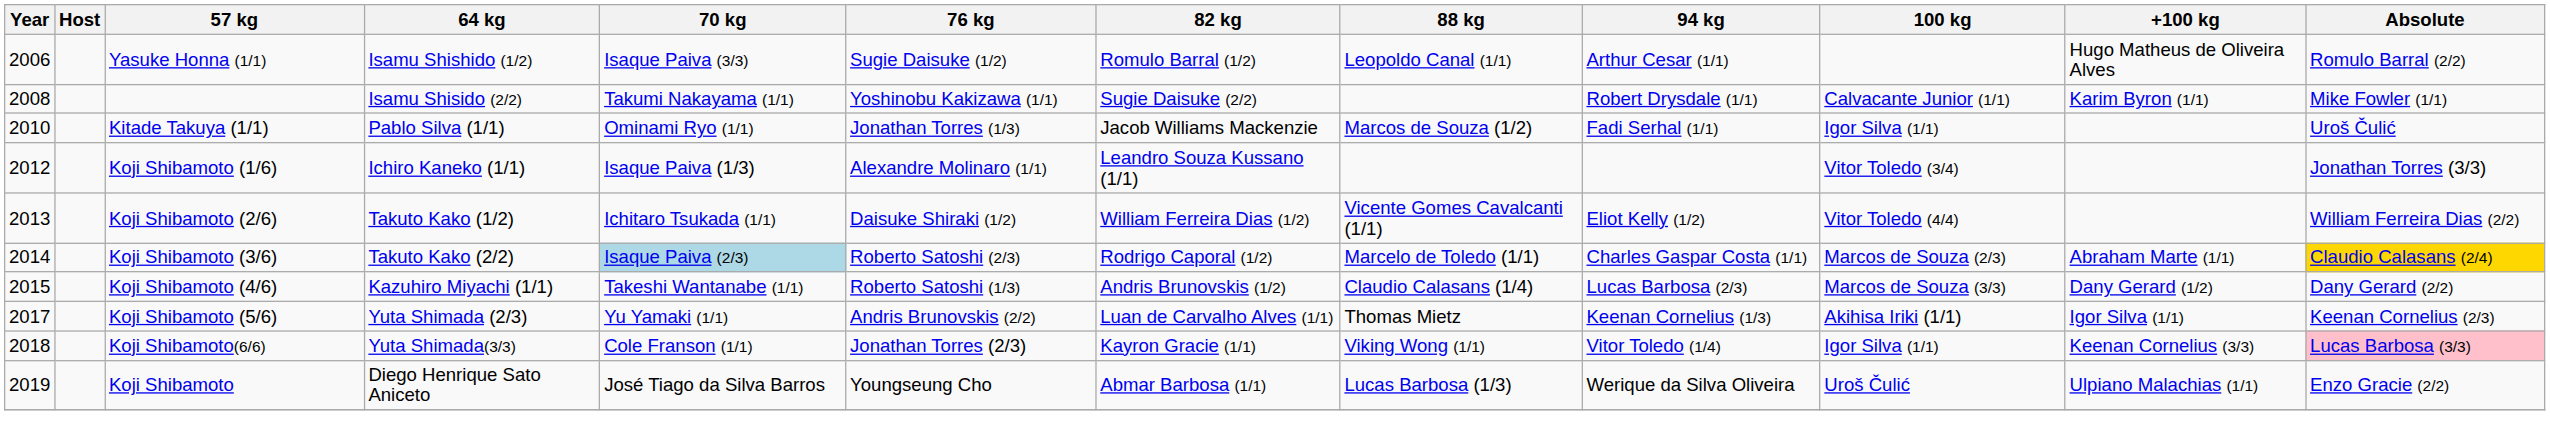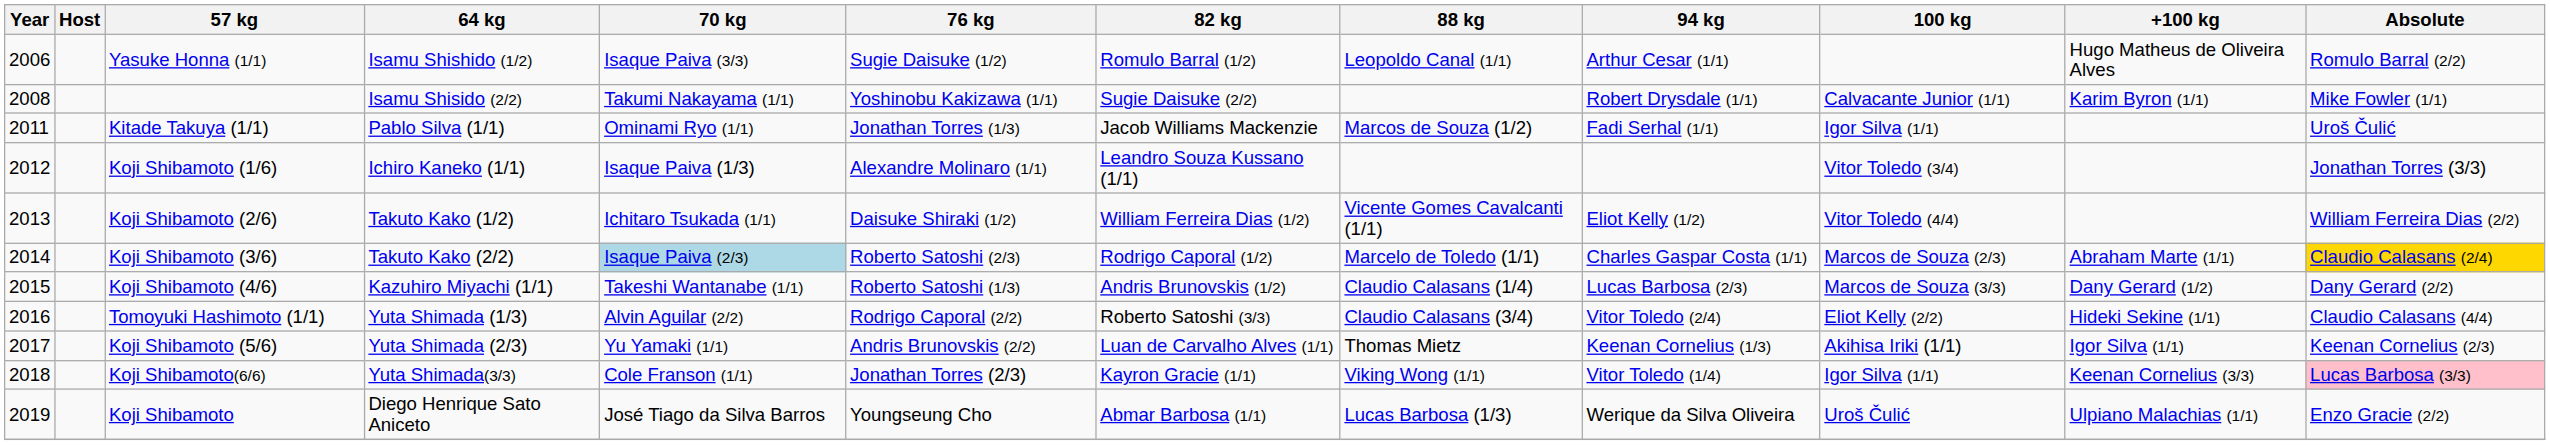 <table class="wikitable sortable" style="font-size: 90%">
 <tr>
 <th>Year</th>
 <th>Host</th>
 <th width=300>57 kg</th>
 <th width=275>64 kg</th>
 <th width=300>70 kg</th>
 <th width=300>76 kg</th>
 <th width=300>82 kg</th>
 <th width=300>88 kg</th>
 <th width=300>94 kg</th>
 <th width=300>100 kg</th>
 <th width=300>+100 kg</th>
 <th width=300>Absolute</th>
 </tr>
 <tr>
 <td>2006</td>
 <td></td>
 <td> <a href='#'>Yasuke Honna</a> <small>(1/1)</small></td>
 <td> <a href='#'>Isamu Shishido</a> <small>(1/2)</small></td>
 <td> <a href='#'>Isaque Paiva</a> <small>(3/3)</small></td>
 <td> <a href='#'>Sugie Daisuke</a> <small>(1/2)</small></td>
 <td> <a href='#'>Romulo Barral</a> <small>(1/2)</small></td>
 <td> <a href='#'>Leopoldo Canal</a> <small>(1/1)</small></td>
 <td> <a href='#'>Arthur Cesar</a> <small>(1/1)</small></td>
 <td></td>
 <td>Hugo Matheus de Oliveira Alves</td>
 <td> <a href='#'>Romulo Barral</a> <small>(2/2)</small></td>
 </tr>
 <tr>
 <td>2008</td>
 <td></td>
 <td></td>
 <td> <a href='#'>Isamu Shisido</a> <small>(2/2)</small></td>
 <td> <a href='#'>Takumi Nakayama</a> <small>(1/1)</small></td>
 <td> <a href='#'>Yoshinobu Kakizawa</a> <small>(1/1)</small></td>
 <td> <a href='#'>Sugie Daisuke</a> <small>(2/2)</small></td>
 <td></td>
 <td> <a href='#'>Robert Drysdale</a> <small>(1/1)</small></td>
 <td> <a href='#'>Calvacante Junior</a> <small>(1/1)</small></td>
 <td> <a href='#'>Karim Byron</a> <small>(1/1)</small></td>
 <td> <a href='#'>Mike Fowler</a> <small>(1/1)</small></td>
 </tr>
 <tr>
-<td>2010</td>
+<td>2011</td>
 <td></td>
 <td> <a href='#'>Kitade Takuya</a> (1/1)</td>
 <td> <a href='#'>Pablo Silva</a> (1/1)</td>
 <td> <a href='#'>Ominami Ryo</a> <small>(1/1)</small></td>
 <td> <a href='#'>Jonathan Torres</a> <small>(1/3)</small></td>
 <td>Jacob Williams Mackenzie</td>
 <td> <a href='#'>Marcos de Souza</a> (1/2)</td>
 <td> <a href='#'>Fadi Serhal</a> <small>(1/1)</small></td>
 <td> <a href='#'>Igor Silva</a> <small>(1/1)</small></td>
 <td></td>
 <td> <a href='#'>Uroš Čulić</a></td>
 </tr>
 <tr>
 <td>2012</td>
 <td></td>
 <td> <a href='#'>Koji Shibamoto</a> (1/6)</td>
 <td> <a href='#'>Ichiro Kaneko</a> (1/1)</td>
 <td> <a href='#'>Isaque Paiva</a> (1/3)</td>
 <td> <a href='#'>Alexandre Molinaro</a> <small>(1/1)</small></td>
 <td> <a href='#'>Leandro Souza Kussano</a> (1/1)</td>
 <td></td>
 <td></td>
 <td> <a href='#'>Vitor Toledo</a> <small>(3/4)</small></td>
 <td></td>
 <td> <a href='#'>Jonathan Torres</a> (3/3)</td>
 </tr>
 <tr>
 <td>2013</td>
 <td></td>
 <td> <a href='#'>Koji Shibamoto</a> (2/6)</td>
 <td> <a href='#'>Takuto Kako</a> (1/2)</td>
 <td> <a href='#'>Ichitaro Tsukada</a> <small>(1/1)</small></td>
 <td> <a href='#'>Daisuke Shiraki</a> <small>(1/2)</small></td>
 <td> <a href='#'>William Ferreira Dias</a> <small>(1/2)</small></td>
 <td> <a href='#'>Vicente Gomes Cavalcanti</a> (1/1)</td>
 <td> <a href='#'>Eliot Kelly</a> <small>(1/2)</small></td>
 <td> <a href='#'>Vitor Toledo</a> <small>(4/4)</small></td>
 <td></td>
 <td> <a href='#'>William Ferreira Dias</a> <small>(2/2)</small></td>
 </tr>
 <tr>
 <td>2014</td>
 <td></td>
 <td> <a href='#'>Koji Shibamoto</a> (3/6)</td>
 <td> <a href='#'>Takuto Kako</a> (2/2)</td>
 <td style="background: lightblue;"> <a href='#'>Isaque Paiva</a> <small>(2/3)</small></td>
 <td> <a href='#'>Roberto Satoshi</a> <small>(2/3)</small></td>
 <td> <a href='#'>Rodrigo Caporal</a> <small>(1/2)</small></td>
 <td> <a href='#'>Marcelo de Toledo</a> (1/1)</td>
 <td> <a href='#'>Charles Gaspar Costa</a> <small>(1/1)</small></td>
 <td> <a href='#'>Marcos de Souza</a> <small>(2/3)</small></td>
 <td> <a href='#'>Abraham Marte</a> <small>(1/1)</small></td>
 <td style="background: gold;"> <a href='#'>Claudio Calasans</a> <small>(2/4)</small></td>
 </tr>
 <tr>
 <td>2015</td>
 <td></td>
 <td> <a href='#'>Koji Shibamoto</a> (4/6)</td>
 <td> <a href='#'>Kazuhiro Miyachi</a> (1/1)</td>
 <td> <a href='#'>Takeshi Wantanabe</a> <small>(1/1)</small></td>
 <td> <a href='#'>Roberto Satoshi</a> <small>(1/3)</small></td>
 <td> <a href='#'>Andris Brunovskis</a> <small>(1/2)</small></td>
 <td> <a href='#'>Claudio Calasans</a> (1/4)</td>
 <td> <a href='#'>Lucas Barbosa</a> <small>(2/3)</small></td>
 <td> <a href='#'>Marcos de Souza</a> <small>(3/3)</small></td>
 <td> <a href='#'>Dany Gerard</a> <small>(1/2)</small></td>
 <td> <a href='#'>Dany Gerard</a> <small>(2/2)</small></td>
 </tr>
 <tr>
+<td>2016</td>
+<td></td>
+<td> <a href='#'>Tomoyuki Hashimoto</a> (1/1)</td>
+<td> <a href='#'>Yuta Shimada</a> (1/3)</td>
+<td> <a href='#'>Alvin Aguilar</a> <small>(2/2)</small></td>
+<td> <a href='#'>Rodrigo Caporal</a> <small>(2/2)</small></td>
+<td> Roberto Satoshi <small>(3/3)</small></td>
+<td> <a href='#'>Claudio Calasans</a> (3/4)</td>
+<td> <a href='#'>Vitor Toledo</a> <small>(2/4)</small></td>
+<td> <a href='#'>Eliot Kelly</a> <small>(2/2)</small></td>
+<td> <a href='#'>Hideki Sekine</a> <small>(1/1)</small></td>
+<td> <a href='#'>Claudio Calasans</a> <small>(4/4)</small></td>
+</tr>
+<tr>
 <td>2017</td>
 <td></td>
 <td> <a href='#'>Koji Shibamoto</a> (5/6)</td>
 <td> <a href='#'>Yuta Shimada</a> (2/3)</td>
 <td> <a href='#'>Yu Yamaki</a> <small>(1/1)</small></td>
 <td> <a href='#'>Andris Brunovskis</a> <small>(2/2)</small></td>
 <td> <a href='#'>Luan de Carvalho Alves</a> <small>(1/1)</small></td>
 <td>Thomas Mietz</td>
 <td> <a href='#'>Keenan Cornelius</a> <small>(1/3)</small></td>
 <td> <a href='#'>Akihisa Iriki</a> (1/1)</td>
 <td> <a href='#'>Igor Silva</a> <small>(1/1)</small></td>
 <td> <a href='#'>Keenan Cornelius</a> <small>(2/3)</small></td>
 </tr>
 <tr>
 <td>2018</td>
 <td></td>
 <td> <a href='#'>Koji Shibamoto</a><small>(6/6)</small></td>
 <td> <a href='#'>Yuta Shimada</a><small>(3/3)</small></td>
 <td> <a href='#'>Cole Franson</a> <small>(1/1)</small></td>
 <td> <a href='#'>Jonathan Torres</a> (2/3)</td>
 <td> <a href='#'>Kayron Gracie</a> <small>(1/1)</small></td>
 <td> <a href='#'>Viking Wong</a> <small>(1/1)</small></td>
 <td> <a href='#'>Vitor Toledo</a> <small>(1/4)</small></td>
 <td> <a href='#'>Igor Silva</a> <small>(1/1)</small></td>
 <td> <a href='#'>Keenan Cornelius</a> <small>(3/3)</small></td>
 <td style="background: pink;"> <a href='#'>Lucas Barbosa</a> <small>(3/3)</small></td>
 </tr>
 <tr>
 <td>2019</td>
 <td></td>
 <td> <a href='#'>Koji Shibamoto</a></td>
 <td>Diego Henrique Sato Aniceto</td>
 <td>José Tiago da Silva Barros</td>
 <td>Youngseung Cho</td>
 <td> <a href='#'>Abmar Barbosa</a> <small>(1/1)</small></td>
 <td> <a href='#'>Lucas Barbosa</a> (1/3)</td>
 <td>Werique da Silva Oliveira</td>
 <td> <a href='#'>Uroš Čulić</a></td>
 <td> <a href='#'>Ulpiano Malachias</a> <small>(1/1)</small></td>
 <td> <a href='#'>Enzo Gracie</a> <small>(2/2)</small></td>
 </tr>
 <tr>
 </tr>
 </table>
